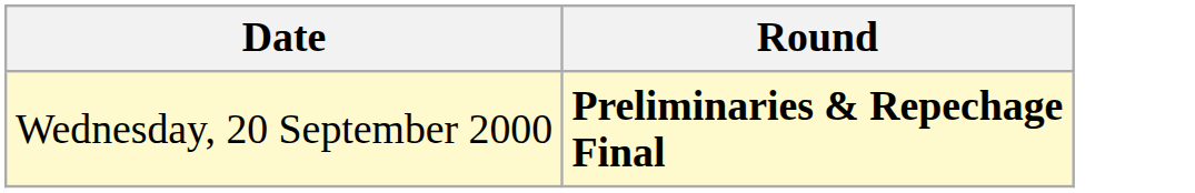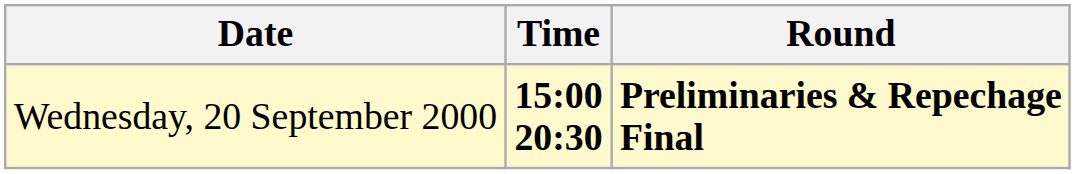 <table class="wikitable">
 <tr>
 <th>Date</th>
+<th>Time</th>
 <th>Round</th>
 </tr>
 <tr>
 <td style=background:lemonchiffon>Wednesday, 20 September 2000</td>
+<td style=background:lemonchiffon><strong>15:00<br>20:30</strong></td>
 <td style=background:lemonchiffon><strong>Preliminaries & Repechage<br>Final</strong></td>
 </tr>
 </table>
